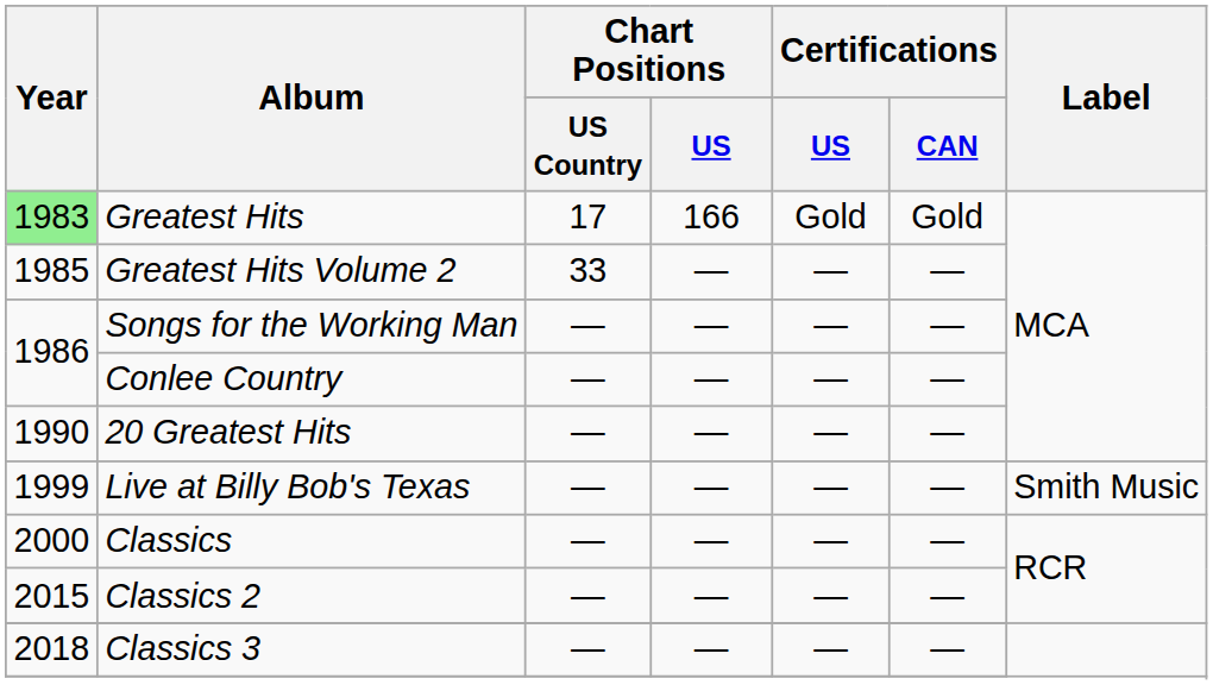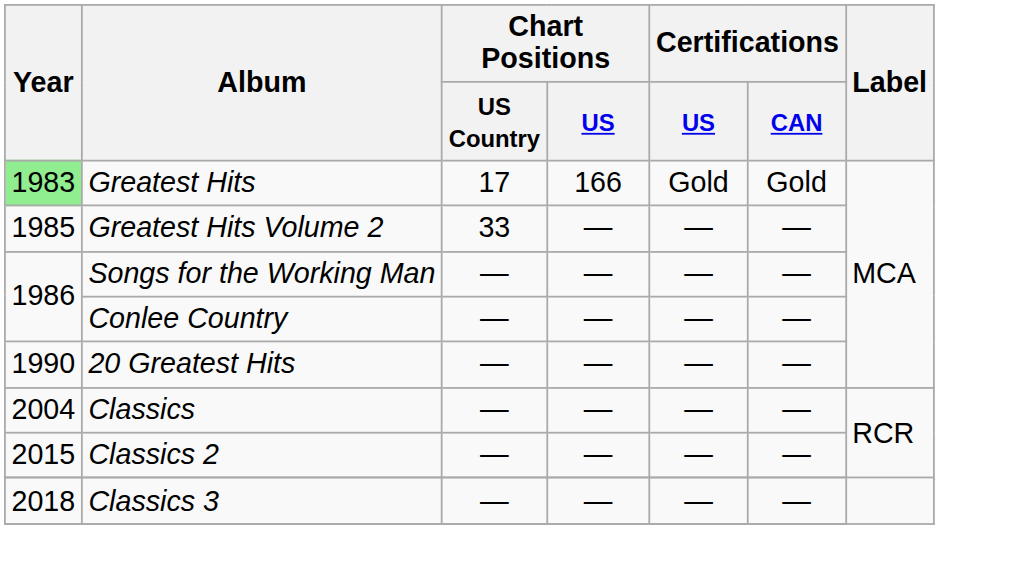 <table class="wikitable">
 <tr>
 <th rowspan="2">Year</th>
 <th rowspan="2">Album</th>
 <th colspan="2">Chart Positions</th>
 <th colspan="2">Certifications</th>
 <th rowspan="2">Label</th>
 </tr>
 <tr>
 <th width="50"><small>US Country</small></th>
 <th width="50"><small><a href='#'>US</a></small></th>
 <th><small><a href='#'>US</a></small></th>
 <th><small><a href='#'>CAN</a></small></th>
 </tr>
 <tr>
 <td style="background: lightgreen;">1983</td>
 <td><em>Greatest Hits</em></td>
 <td align="center">17</td>
 <td align="center">166</td>
 <td align="center">Gold</td>
 <td align="center">Gold</td>
 <td rowspan=5>MCA</td>
 </tr>
 <tr>
 <td>1985</td>
 <td><em>Greatest Hits Volume 2</em></td>
 <td align="center">33</td>
 <td align="center">—</td>
 <td align="center">—</td>
 <td align="center">—</td>
 </tr>
 <tr>
 <td rowspan=2>1986</td>
 <td><em>Songs for the Working Man</em></td>
 <td align="center">—</td>
 <td align="center">—</td>
 <td align="center">—</td>
 <td align="center">—</td>
 </tr>
 <tr>
 <td><em>Conlee Country</em></td>
 <td align="center">—</td>
 <td align="center">—</td>
 <td align="center">—</td>
 <td align="center">—</td>
 </tr>
 <tr>
 <td>1990</td>
 <td><em>20 Greatest Hits</em></td>
 <td align="center">—</td>
 <td align="center">—</td>
 <td align="center">—</td>
 <td align="center">—</td>
 </tr>
 <tr>
-<td>1999</td>
-<td><em>Live at Billy Bob's Texas</em></td>
-<td align="center">—</td>
-<td align="center">—</td>
-<td align="center">—</td>
-<td align="center">—</td>
-<td>Smith Music</td>
-</tr>
-<tr>
-<td>2000</td>
+<td>2004</td>
 <td><em>Classics</em></td>
 <td align="center">—</td>
 <td align="center">—</td>
 <td align="center">—</td>
 <td align="center">—</td>
 <td rowspan=3>RCR</td>
 </tr>
 <tr>
 <td>2015</td>
 <td><em>Classics 2</em></td>
 <td align="center">—</td>
 <td align="center">—</td>
 <td align="center">—</td>
 <td align="center">—</td>
 </tr>
 <tr>
 </tr>
 <tr>
 <td>2018</td>
 <td><em>Classics 3</em></td>
 <td align="center">—</td>
 <td align="center">—</td>
 <td align="center">—</td>
 <td align="center">—</td>
 </tr>
 <tr>
 </tr>
 </table>
